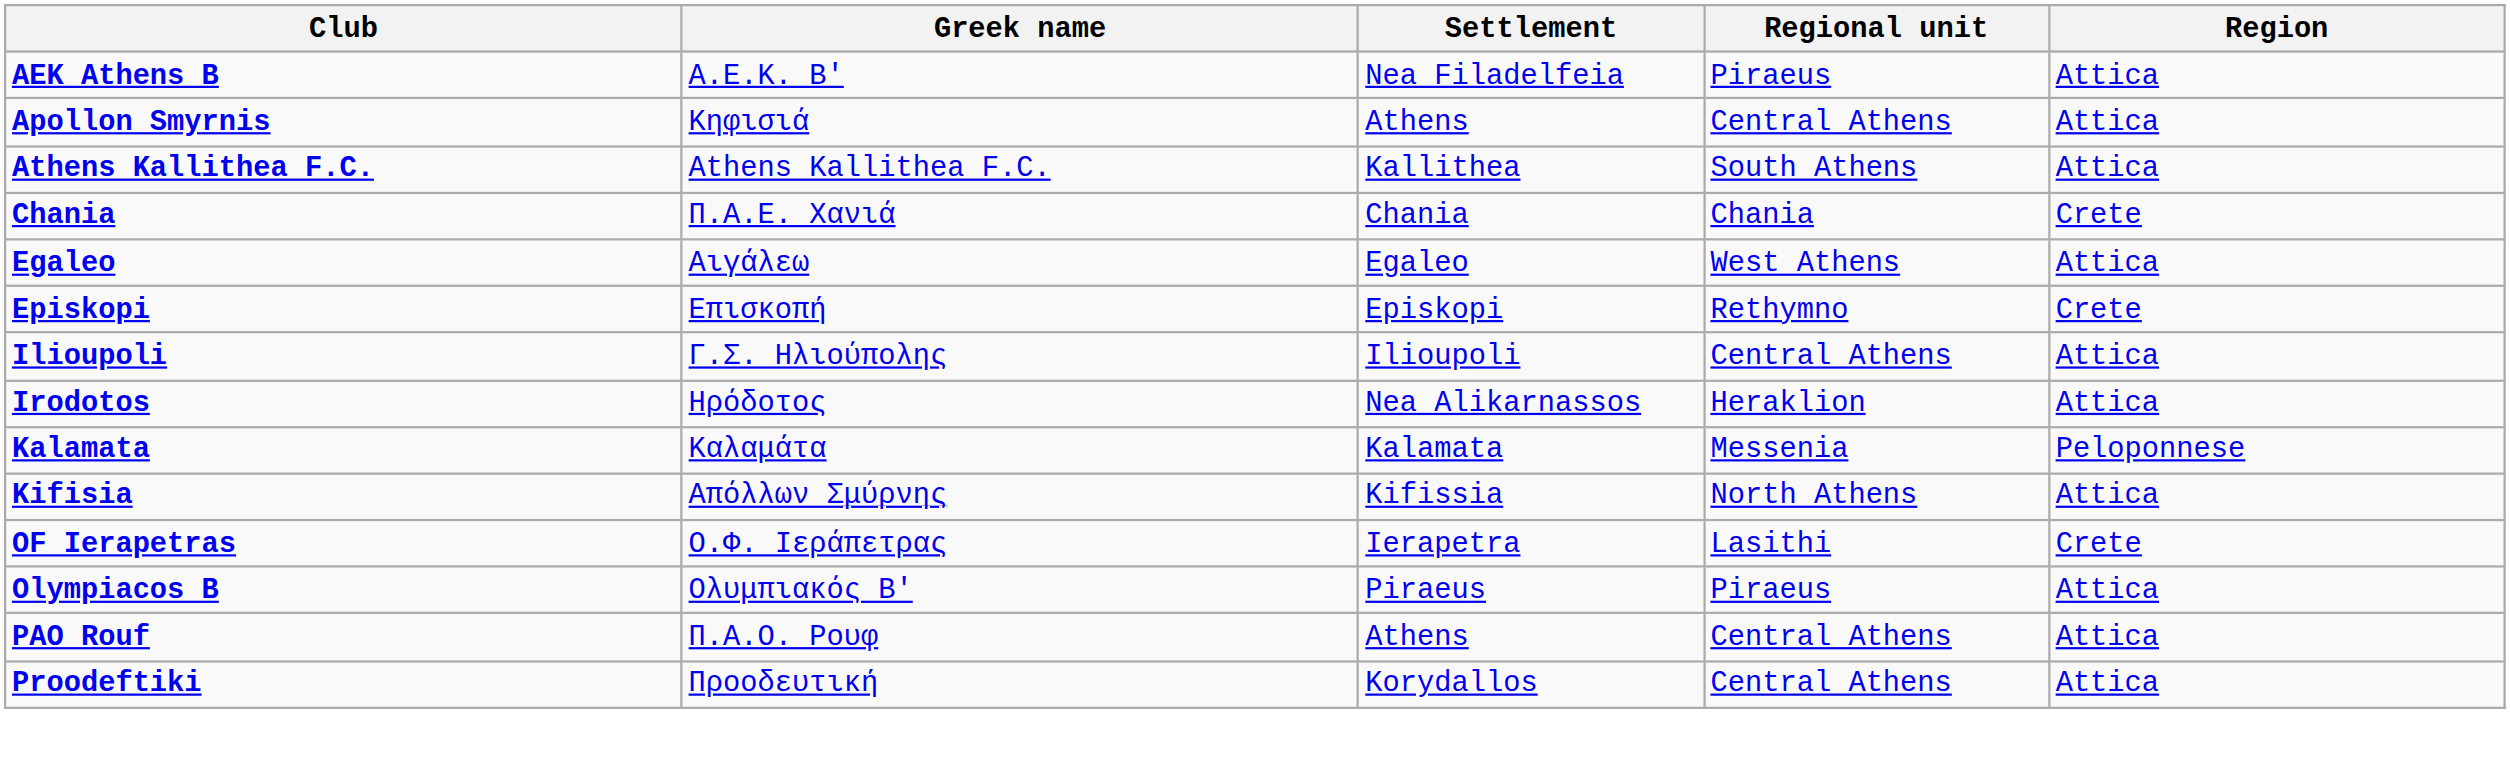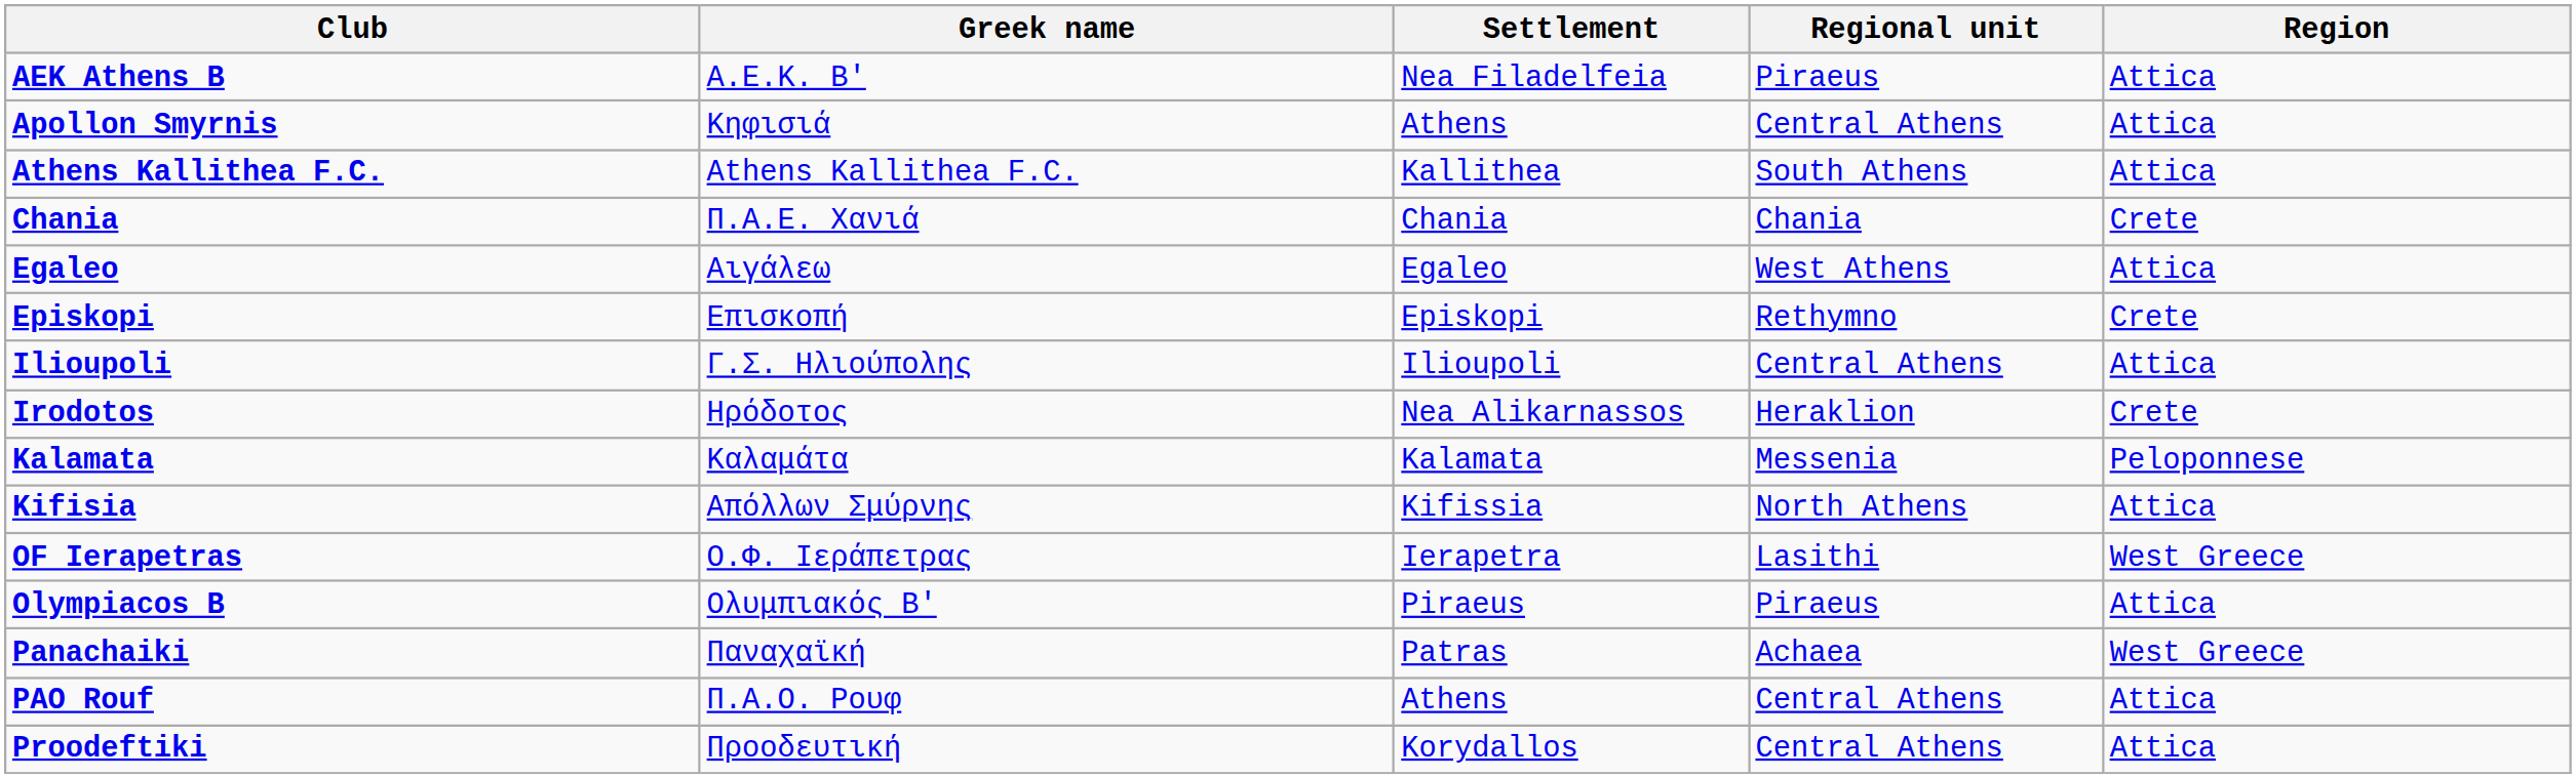 <table class="wikitable sortable">
 <tr>
 <th width="300px">Club</th>
 <th width="300px">Greek name</th>
 <th width="150px">Settlement</th>
 <th width="150px">Regional unit</th>
 <th width="200px">Region</th>
 </tr>
 <tr>
 <td><strong><a href='#'>AEK Athens B</a></strong></td>
 <td><a href='#'>Α.Ε.Κ. Β'</a></td>
 <td><a href='#'>Nea Filadelfeia</a></td>
 <td><a href='#'>Piraeus</a></td>
 <td><a href='#'>Attica</a></td>
 </tr>
 <tr>
 <td><strong><a href='#'>Apollon Smyrnis</a></strong></td>
 <td><a href='#'>Κηφισιά</a></td>
 <td><a href='#'>Athens</a></td>
 <td><a href='#'>Central Athens</a></td>
 <td><a href='#'>Attica</a></td>
 </tr>
 <tr>
 <td><strong><a href='#'>Athens Kallithea F.C.</a></strong></td>
 <td><a href='#'>Athens Kallithea F.C.</a></td>
 <td><a href='#'>Kallithea</a></td>
 <td><a href='#'>South Athens</a></td>
 <td><a href='#'>Attica</a></td>
 </tr>
 <tr>
 <td><strong><a href='#'>Chania</a></strong></td>
 <td><a href='#'>Π.Α.Ε. Χανιά</a></td>
 <td><a href='#'>Chania</a></td>
 <td><a href='#'>Chania</a></td>
 <td><a href='#'>Crete</a></td>
 </tr>
 <tr>
 <td><strong><a href='#'>Egaleo</a></strong></td>
 <td><a href='#'>Αιγάλεω</a></td>
 <td><a href='#'>Egaleo</a></td>
 <td><a href='#'>West Athens</a></td>
 <td><a href='#'>Attica</a></td>
 </tr>
 <tr>
 <td><strong><a href='#'>Episkopi</a></strong></td>
 <td><a href='#'>Επισκοπή</a></td>
 <td><a href='#'>Episkopi</a></td>
 <td><a href='#'>Rethymno</a></td>
 <td><a href='#'>Crete</a></td>
 </tr>
 <tr>
 <td><strong><a href='#'>Ilioupoli</a></strong></td>
 <td><a href='#'>Γ.Σ. Ηλιούπολης</a></td>
 <td><a href='#'>Ilioupoli</a></td>
 <td><a href='#'>Central Athens</a></td>
 <td><a href='#'>Attica</a></td>
 </tr>
 <tr>
 <td><strong><a href='#'>Irodotos</a></strong></td>
 <td><a href='#'>Ηρόδοτος</a></td>
 <td><a href='#'>Nea Alikarnassos</a></td>
 <td><a href='#'>Heraklion</a></td>
-<td><a href='#'>Attica</a></td>
+<td><a href='#'>Crete</a></td>
 </tr>
 <tr>
 <td><strong><a href='#'>Kalamata</a></strong></td>
 <td><a href='#'>Καλαμάτα</a></td>
 <td><a href='#'>Kalamata</a></td>
 <td><a href='#'>Messenia</a></td>
 <td><a href='#'>Peloponnese</a></td>
 </tr>
 <tr>
 <td><strong><a href='#'>Kifisia</a></strong></td>
 <td><a href='#'>Απόλλων Σμύρνης</a></td>
 <td><a href='#'>Kifissia</a></td>
 <td><a href='#'>North Athens</a></td>
 <td><a href='#'>Attica</a></td>
 </tr>
 <tr>
 <td><strong><a href='#'>OF Ierapetras</a></strong></td>
 <td><a href='#'>Ο.Φ. Ιεράπετρας</a></td>
 <td><a href='#'>Ierapetra</a></td>
 <td><a href='#'>Lasithi</a></td>
-<td><a href='#'>Crete</a></td>
+<td><a href='#'>West Greece</a></td>
 </tr>
 <tr>
 <td><strong><a href='#'>Olympiacos B</a></strong></td>
 <td><a href='#'>Ολυμπιακός Β'</a></td>
 <td><a href='#'>Piraeus</a></td>
 <td><a href='#'>Piraeus</a></td>
 <td><a href='#'>Attica</a></td>
+</tr>
+<tr>
+<td><strong><a href='#'>Panachaiki</a></strong></td>
+<td><a href='#'>Παναχαϊκή</a></td>
+<td><a href='#'>Patras</a></td>
+<td><a href='#'>Achaea</a></td>
+<td><a href='#'>West Greece</a></td>
 </tr>
 <tr>
 <td><strong><a href='#'>PAO Rouf</a></strong></td>
 <td><a href='#'>Π.Α.Ο. Ρουφ</a></td>
 <td><a href='#'>Athens</a></td>
 <td><a href='#'>Central Athens</a></td>
 <td><a href='#'>Attica</a></td>
 </tr>
 <tr>
 <td><strong><a href='#'>Proodeftiki</a></strong></td>
 <td><a href='#'>Προοδευτική</a></td>
 <td><a href='#'>Korydallos</a></td>
 <td><a href='#'>Central Athens</a></td>
 <td><a href='#'>Attica</a></td>
 </tr>
 </table>
